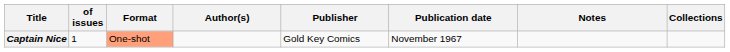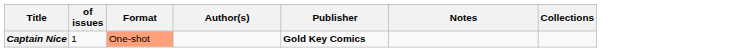 <table class="wikitable">
 <tr>
 <th>Title</th>
 <th style="width:40pt"> of issues</th>
 <th style="width:75pt">Format</th>
 <th style="width:125pt">Author(s)</th>
 <th style="width:125pt">Publisher</th>
-<th style="width:150pt">Publication date</th>
 <th style="width:175pt">Notes</th>
 <th>Collections</th>
 </tr>
 <tr>
 <th><em>Captain Nice</em></th>
 <td>1</td>
 <td style="background: lightsalmon;">One-shot</td>
 <td></td>
-<td>Gold Key Comics</td>
-<td>November 1967</td>
+<td><strong>Gold Key Comics</strong></td>
 <td></td>
 <td></td>
 </tr>
 </table>
